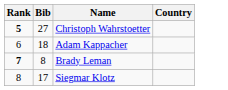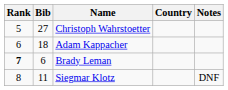 <table class="wikitable" style="text-align:center;">
 <tr>
 <th>Rank</th>
 <th>Bib</th>
 <th>Name</th>
 <th>Country</th>
+<th>Notes</th>
 </tr>
 <tr>
-<td><strong>5</strong></td>
+<td>5</td>
 <td>27</td>
 <td align=left><a href='#'>Christoph Wahrstoetter</a></td>
 <td align=left></td>
+<td></td>
 </tr>
 <tr>
 <td>6</td>
 <td>18</td>
 <td align=left><a href='#'>Adam Kappacher</a></td>
 <td align=left></td>
+<td></td>
 </tr>
 <tr>
 <td><strong>7</strong></td>
-<td>8</td>
+<td>6</td>
 <td align=left><a href='#'>Brady Leman</a></td>
 <td align=left></td>
+<td></td>
 </tr>
 <tr>
 <td>8</td>
-<td>17</td>
+<td>11</td>
 <td align=left><a href='#'>Siegmar Klotz</a></td>
 <td align=left></td>
+<td>DNF</td>
 </tr>
 </table>
